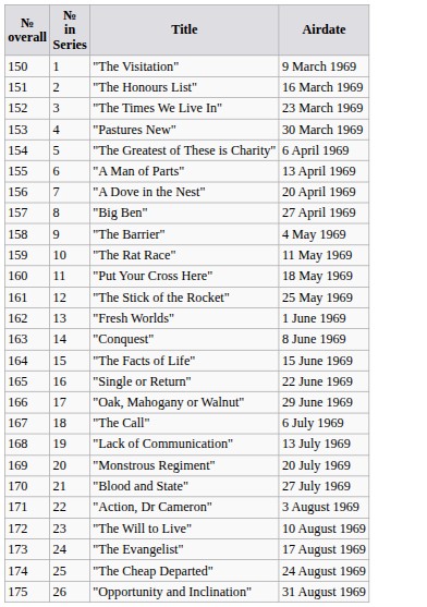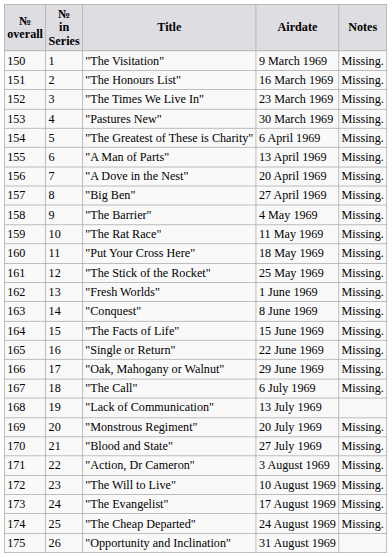 <table class="wikitable">
 <tr>
 <th style="background:#dedde2;">№<br>overall</th>
 <th style="background:#dedde2;">№<br>in<br>Series</th>
 <th style="background:#dedde2;">Title</th>
 <th style="background:#dedde2;">Airdate</th>
+<th style="background:#dedde2;">Notes</th>
 </tr>
 <tr>
 <td>150</td>
 <td>1</td>
 <td>"The Visitation"</td>
 <td>9 March 1969</td>
+<td>Missing.</td>
 </tr>
 <tr>
 <td>151</td>
 <td>2</td>
 <td>"The Honours List"</td>
 <td>16 March 1969</td>
+<td>Missing.</td>
 </tr>
 <tr>
 <td>152</td>
 <td>3</td>
 <td>"The Times We Live In"</td>
 <td>23 March 1969</td>
+<td>Missing.</td>
 </tr>
 <tr>
 <td>153</td>
 <td>4</td>
 <td>"Pastures New"</td>
 <td>30 March 1969</td>
+<td>Missing.</td>
 </tr>
 <tr>
 <td>154</td>
 <td>5</td>
 <td>"The Greatest of These is Charity"</td>
 <td>6 April 1969</td>
+<td>Missing.</td>
 </tr>
 <tr>
 <td>155</td>
 <td>6</td>
 <td>"A Man of Parts"</td>
 <td>13 April 1969</td>
+<td>Missing.</td>
 </tr>
 <tr>
 <td>156</td>
 <td>7</td>
 <td>"A Dove in the Nest"</td>
 <td>20 April 1969</td>
+<td>Missing.</td>
 </tr>
 <tr>
 <td>157</td>
 <td>8</td>
 <td>"Big Ben"</td>
 <td>27 April 1969</td>
+<td>Missing.</td>
 </tr>
 <tr>
 <td>158</td>
 <td>9</td>
 <td>"The Barrier"</td>
 <td>4 May 1969</td>
+<td>Missing.</td>
 </tr>
 <tr>
 <td>159</td>
 <td>10</td>
 <td>"The Rat Race"</td>
 <td>11 May 1969</td>
+<td>Missing.</td>
 </tr>
 <tr>
 <td>160</td>
 <td>11</td>
 <td>"Put Your Cross Here"</td>
 <td>18 May 1969</td>
+<td>Missing.</td>
 </tr>
 <tr>
 <td>161</td>
 <td>12</td>
 <td>"The Stick of the Rocket"</td>
 <td>25 May 1969</td>
+<td>Missing.</td>
 </tr>
 <tr>
 <td>162</td>
 <td>13</td>
 <td>"Fresh Worlds"</td>
 <td>1 June 1969</td>
+<td>Missing.</td>
 </tr>
 <tr>
 <td>163</td>
 <td>14</td>
 <td>"Conquest"</td>
 <td>8 June 1969</td>
+<td>Missing.</td>
 </tr>
 <tr>
 <td>164</td>
 <td>15</td>
 <td>"The Facts of Life"</td>
 <td>15 June 1969</td>
+<td>Missing.</td>
 </tr>
 <tr>
 <td>165</td>
 <td>16</td>
 <td>"Single or Return"</td>
 <td>22 June 1969</td>
+<td>Missing.</td>
 </tr>
 <tr>
 <td>166</td>
 <td>17</td>
 <td>"Oak, Mahogany or Walnut"</td>
 <td>29 June 1969</td>
+<td>Missing.</td>
 </tr>
 <tr>
 <td>167</td>
 <td>18</td>
 <td>"The Call"</td>
 <td>6 July 1969</td>
+<td>Missing.</td>
 </tr>
 <tr>
 <td>168</td>
 <td>19</td>
 <td>"Lack of Communication"</td>
 <td>13 July 1969</td>
+<td></td>
 </tr>
 <tr>
 <td>169</td>
 <td>20</td>
 <td>"Monstrous Regiment"</td>
 <td>20 July 1969</td>
+<td>Missing.</td>
 </tr>
 <tr>
 <td>170</td>
 <td>21</td>
 <td>"Blood and State"</td>
 <td>27 July 1969</td>
+<td>Missing.</td>
 </tr>
 <tr>
 <td>171</td>
 <td>22</td>
 <td>"Action, Dr Cameron"</td>
 <td>3 August 1969</td>
+<td>Missing.</td>
 </tr>
 <tr>
 <td>172</td>
 <td>23</td>
 <td>"The Will to Live"</td>
 <td>10 August 1969</td>
+<td>Missing.</td>
 </tr>
 <tr>
 <td>173</td>
 <td>24</td>
 <td>"The Evangelist"</td>
 <td>17 August 1969</td>
+<td>Missing.</td>
 </tr>
 <tr>
 <td>174</td>
 <td>25</td>
 <td>"The Cheap Departed"</td>
 <td>24 August 1969</td>
+<td>Missing.</td>
 </tr>
 <tr>
 <td>175</td>
 <td>26</td>
 <td>"Opportunity and Inclination"</td>
 <td>31 August 1969</td>
+<td></td>
 </tr>
 </table>
